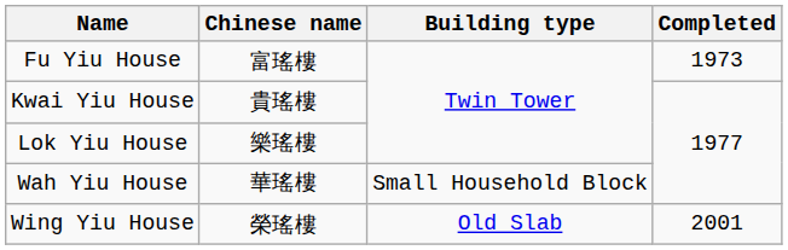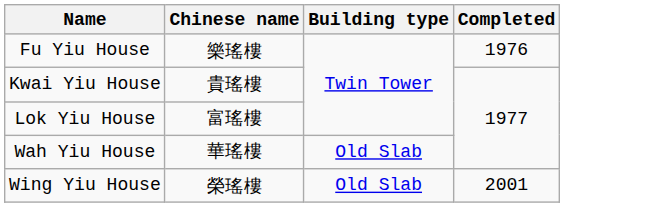 <table class="wikitable" style="text-align: center">
 <tr>
 <th>Name</th>
 <th>Chinese name</th>
 <th>Building type</th>
 <th>Completed</th>
 </tr>
 <tr>
 <td>Fu Yiu House</td>
-<td>富瑤樓</td>
+<td>樂瑤樓</td>
 <td rowspan="3"><a href='#'>Twin Tower</a></td>
-<td>1973</td>
+<td>1976</td>
 </tr>
 <tr>
 <td>Kwai Yiu House</td>
 <td>貴瑤樓</td>
 <td rowspan="3">1977</td>
 </tr>
 <tr>
 <td>Lok Yiu House</td>
-<td>樂瑤樓</td>
+<td>富瑤樓</td>
 </tr>
 <tr>
 <td>Wah Yiu House</td>
 <td>華瑤樓</td>
-<td>Small Household Block</td>
+<td><a href='#'>Old Slab</a></td>
 </tr>
 <tr>
 <td>Wing Yiu House</td>
 <td>榮瑤樓</td>
 <td><a href='#'>Old Slab</a></td>
 <td>2001</td>
 </tr>
 </table>
